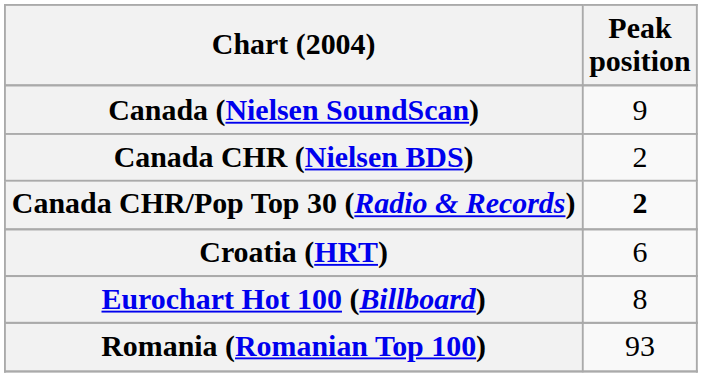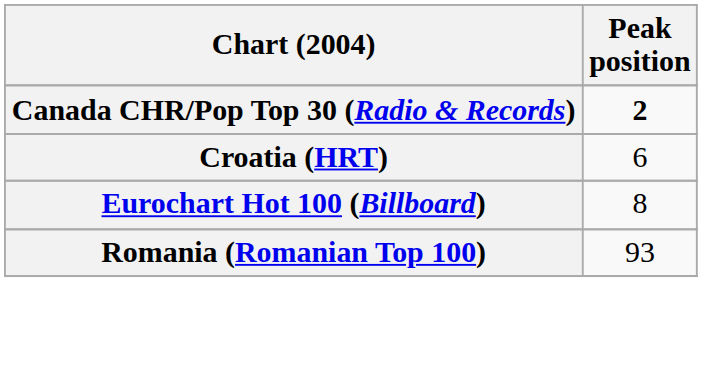 <table class="wikitable sortable plainrowheaders" style="text-align:center">
 <tr>
 <th>Chart (2004)</th>
 <th>Peak<br>position</th>
 </tr>
 <tr>
 </tr>
 <tr>
 </tr>
 <tr>
 </tr>
 <tr>
 </tr>
 <tr>
-</tr>
-<tr>
-<th scope="row">Canada (<a href='#'>Nielsen SoundScan</a>)</th>
-<td>9</td>
-</tr>
-<tr>
-<th scope="row">Canada CHR (<a href='#'>Nielsen BDS</a>)</th>
-<td>2</td>
 </tr>
 <tr>
 <th scope="row">Canada CHR/Pop Top 30 (<em><a href='#'>Radio & Records</a></em>)</th>
 <td><strong>2</strong></td>
 </tr>
 <tr>
 </tr>
 <tr>
 <th scope="row">Croatia (<a href='#'>HRT</a>)</th>
 <td>6</td>
 </tr>
 <tr>
 </tr>
 <tr>
 <th scope="row"><a href='#'>Eurochart Hot 100</a> (<em><a href='#'>Billboard</a></em>)</th>
 <td>8</td>
 </tr>
 <tr>
 </tr>
 <tr>
 </tr>
 <tr>
 </tr>
 <tr>
 </tr>
 <tr>
 </tr>
 <tr>
 </tr>
 <tr>
 </tr>
 <tr>
 </tr>
 <tr>
 </tr>
 <tr>
 </tr>
 <tr>
 </tr>
 <tr>
 </tr>
 <tr>
 <th scope="row">Romania (<a href='#'>Romanian Top 100</a>)</th>
 <td>93</td>
 </tr>
 <tr>
 </tr>
 <tr>
 </tr>
 <tr>
 </tr>
 <tr>
 </tr>
 <tr>
 </tr>
 <tr>
 </tr>
 <tr>
 </tr>
 </table>
